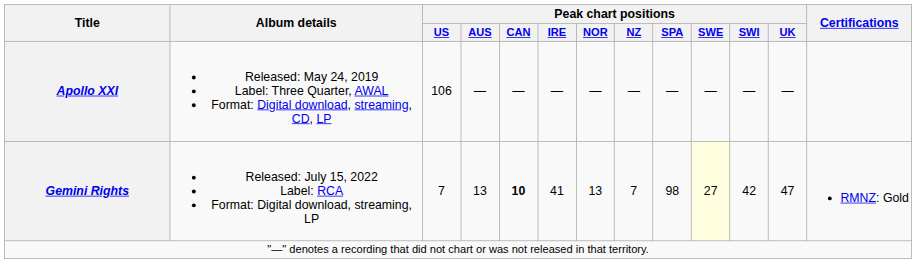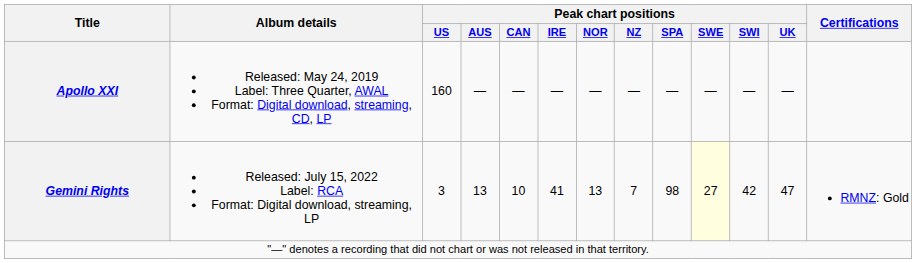 <table class="wikitable plainrowheaders" style="text-align:center">
 <tr>
 <th scope="col" rowspan="2" style="width:13em;">Title</th>
 <th scope="col" rowspan="2" style="width:20em;">Album details</th>
 <th scope="col" colspan="10">Peak chart positions</th>
 <th scope="col" rowspan="2"><a href='#'>Certifications</a></th>
 </tr>
 <tr>
 <th scope="col" style="width:3em;font-size:90%;"><a href='#'>US</a><br></th>
 <th scope="col" style="width:3em;font-size:90%;"><a href='#'>AUS</a><br></th>
 <th scope="col" style="width:3em;font-size:90%;"><a href='#'>CAN</a><br></th>
 <th scope="col" style="width:3em;font-size:90%;"><a href='#'>IRE</a><br></th>
 <th scope="col" style="width:3em;font-size:90%;"><a href='#'>NOR</a><br></th>
 <th scope="col" style="width:3em;font-size:90%;"><a href='#'>NZ</a><br></th>
 <th scope="col" style="width:3em;font-size:90%;"><a href='#'>SPA</a><br></th>
 <th scope="col" style="width:3em;font-size:90%;"><a href='#'>SWE</a><br></th>
 <th scope="col" style="width:3em;font-size:90%;"><a href='#'>SWI</a><br></th>
 <th scope="col" style="width:3em;font-size:90%;"><a href='#'>UK</a><br></th>
 </tr>
 <tr>
 <th scope="row"><em><a href='#'>Apollo XXI</a></em></th>
 <td><br><ul><li>Released: May 24, 2019</li><li>Label: Three Quarter, <a href='#'>AWAL</a></li><li>Format: <a href='#'>Digital download</a>, <a href='#'>streaming</a>, <a href='#'>CD</a>, <a href='#'>LP</a></li></ul></td>
-<td>106</td>
+<td>160</td>
 <td>—</td>
 <td>—</td>
 <td>—</td>
 <td>—</td>
 <td>—</td>
 <td>—</td>
 <td>—</td>
 <td>—</td>
 <td>—</td>
 <td></td>
 </tr>
 <tr>
 <th scope="row"><em><a href='#'>Gemini Rights</a></em></th>
 <td><br><ul><li>Released: July 15, 2022</li><li>Label: <a href='#'>RCA</a></li><li>Format: Digital download, streaming, LP</li></ul></td>
-<td>7</td>
+<td>3</td>
 <td>13</td>
-<td><strong>10</strong></td>
+<td>10</td>
 <td>41</td>
 <td>13</td>
 <td>7</td>
 <td>98</td>
 <td style="background: lightyellow;">27<br></td>
 <td>42</td>
 <td>47</td>
 <td><br><ul><li><a href='#'>RMNZ</a>: Gold</li></ul></td>
 </tr>
 <tr>
 <td colspan="16" style="font-size:90%">"—" denotes a recording that did not chart or was not released in that territory.</td>
 </tr>
 </table>
